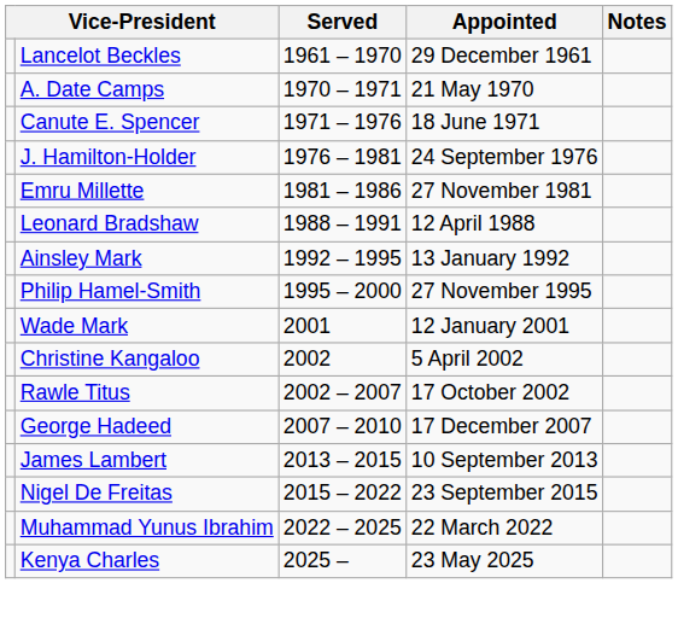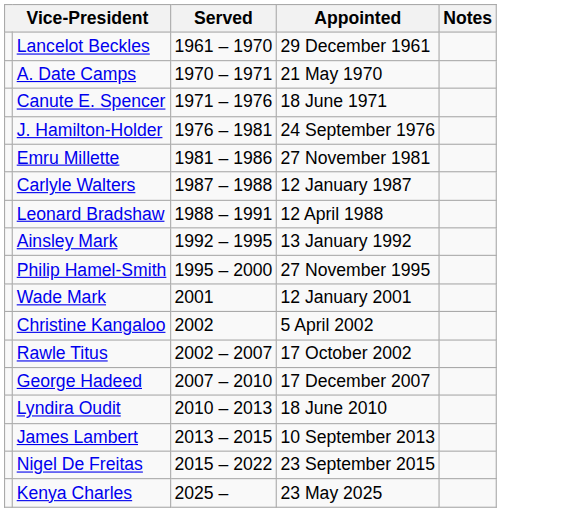 <table class="wikitable">
 <tr>
 <th colspan="2">Vice-President</th>
 <th>Served</th>
 <th>Appointed</th>
 <th>Notes</th>
 </tr>
 <tr>
 <td></td>
 <td><a href='#'>Lancelot Beckles</a></td>
 <td>1961 – 1970</td>
 <td>29 December 1961</td>
 <td></td>
 </tr>
 <tr>
 <td></td>
 <td><a href='#'>A. Date Camps</a></td>
 <td>1970 – 1971</td>
 <td>21 May 1970</td>
 <td></td>
 </tr>
 <tr>
 <td></td>
 <td><a href='#'>Canute E. Spencer</a></td>
 <td>1971 – 1976</td>
 <td>18 June 1971</td>
 <td></td>
 </tr>
 <tr>
 <td></td>
 <td><a href='#'>J. Hamilton-Holder</a></td>
 <td>1976 – 1981</td>
 <td>24 September 1976</td>
 <td></td>
 </tr>
 <tr>
 <td></td>
 <td><a href='#'>Emru Millette</a></td>
 <td>1981 – 1986</td>
 <td>27 November 1981</td>
+<td></td>
+</tr>
+<tr>
+<td></td>
+<td><a href='#'>Carlyle Walters</a></td>
+<td>1987 – 1988</td>
+<td>12 January 1987</td>
 <td></td>
 </tr>
 <tr>
 <td></td>
 <td><a href='#'>Leonard Bradshaw</a></td>
 <td>1988 – 1991</td>
 <td>12 April 1988</td>
 <td></td>
 </tr>
 <tr>
 <td></td>
 <td><a href='#'>Ainsley Mark</a></td>
 <td>1992 – 1995</td>
 <td>13 January 1992</td>
 <td></td>
 </tr>
 <tr>
 <td></td>
 <td><a href='#'>Philip Hamel-Smith</a></td>
 <td>1995 – 2000</td>
 <td>27 November 1995</td>
 <td></td>
 </tr>
 <tr>
 <td></td>
 <td><a href='#'>Wade Mark</a></td>
 <td>2001</td>
 <td>12 January 2001</td>
 <td></td>
 </tr>
 <tr>
 <td></td>
 <td><a href='#'>Christine Kangaloo</a></td>
 <td>2002</td>
 <td>5 April 2002</td>
 <td></td>
 </tr>
 <tr>
 <td></td>
 <td><a href='#'>Rawle Titus</a></td>
 <td>2002 – 2007</td>
 <td>17 October 2002</td>
 <td></td>
 </tr>
 <tr>
 <td></td>
 <td><a href='#'>George Hadeed</a></td>
 <td>2007 – 2010</td>
 <td>17 December 2007</td>
 <td></td>
 </tr>
 <tr>
 <td></td>
+<td><a href='#'>Lyndira Oudit</a></td>
+<td>2010 – 2013</td>
+<td>18 June 2010</td>
+<td></td>
+</tr>
+<tr>
+<td></td>
 <td><a href='#'>James Lambert</a></td>
 <td>2013 – 2015</td>
 <td>10 September 2013</td>
 <td></td>
 </tr>
 <tr>
 <td></td>
 <td><a href='#'>Nigel De Freitas</a></td>
 <td>2015 – 2022</td>
 <td>23 September 2015</td>
 <td></td>
 </tr>
 <tr>
 <td></td>
-<td><a href='#'>Muhammad Yunus Ibrahim</a></td>
-<td>2022 – 2025</td>
-<td>22 March 2022</td>
-<td></td>
-</tr>
-<tr>
-<td></td>
 <td><a href='#'>Kenya Charles</a></td>
 <td>2025 –</td>
 <td>23 May 2025</td>
 <td></td>
 </tr>
 </table>
